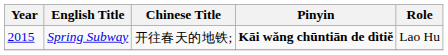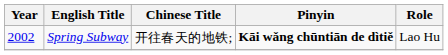 <table class="wikitable">
 <tr>
 <th align="left" valign="top" width="40">Year</th>
 <th align="left" valign="top">English Title</th>
 <th align="left" valign="top">Chinese Title</th>
 <th align="left" valign="top">Pinyin</th>
 <th align="left" valign="top">Role</th>
 </tr>
 <tr>
-<td align="left" valign="top"><a href='#'>2015</a></td>
+<td align="left" valign="top"><a href='#'>2002</a></td>
 <td align="left" valign="top"><em><a href='#'>Spring Subway</a></em></td>
 <td align="left" valign="top">开往春天的地铁;</td>
 <td align="left" valign="top"><strong>Kāi wǎng chūntiān de dìtiě</strong></td>
 <td align="left" valign="top">Lao Hu</td>
 </tr>
 <tr>
 </tr>
 </table>
